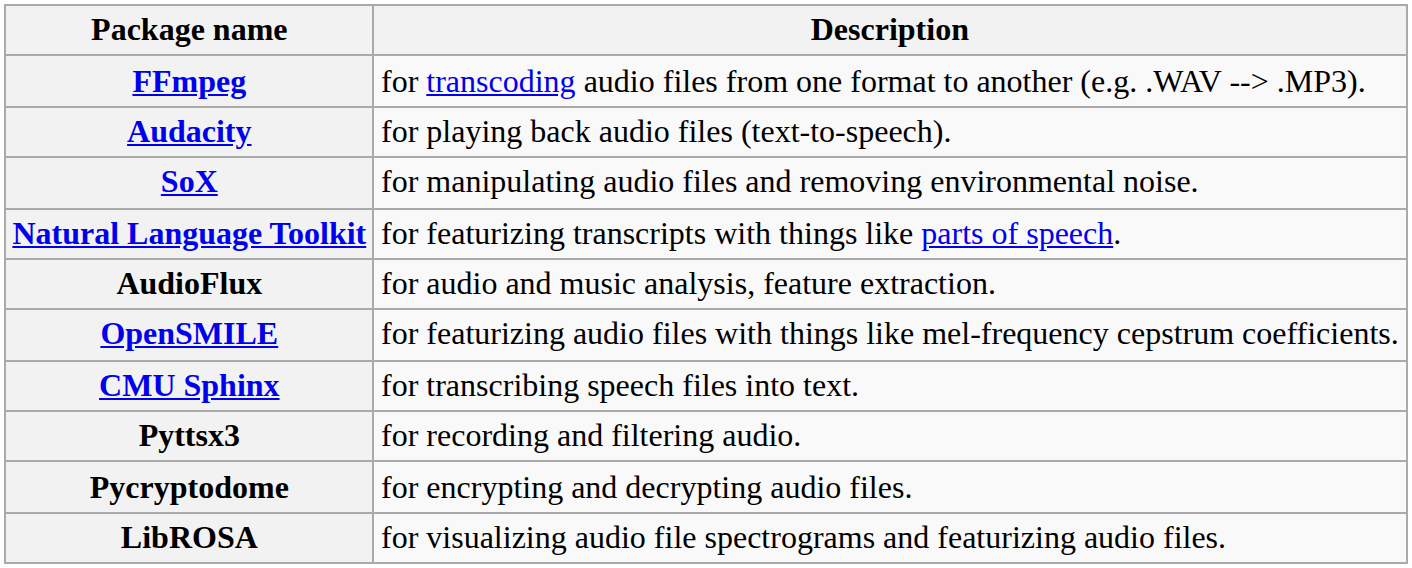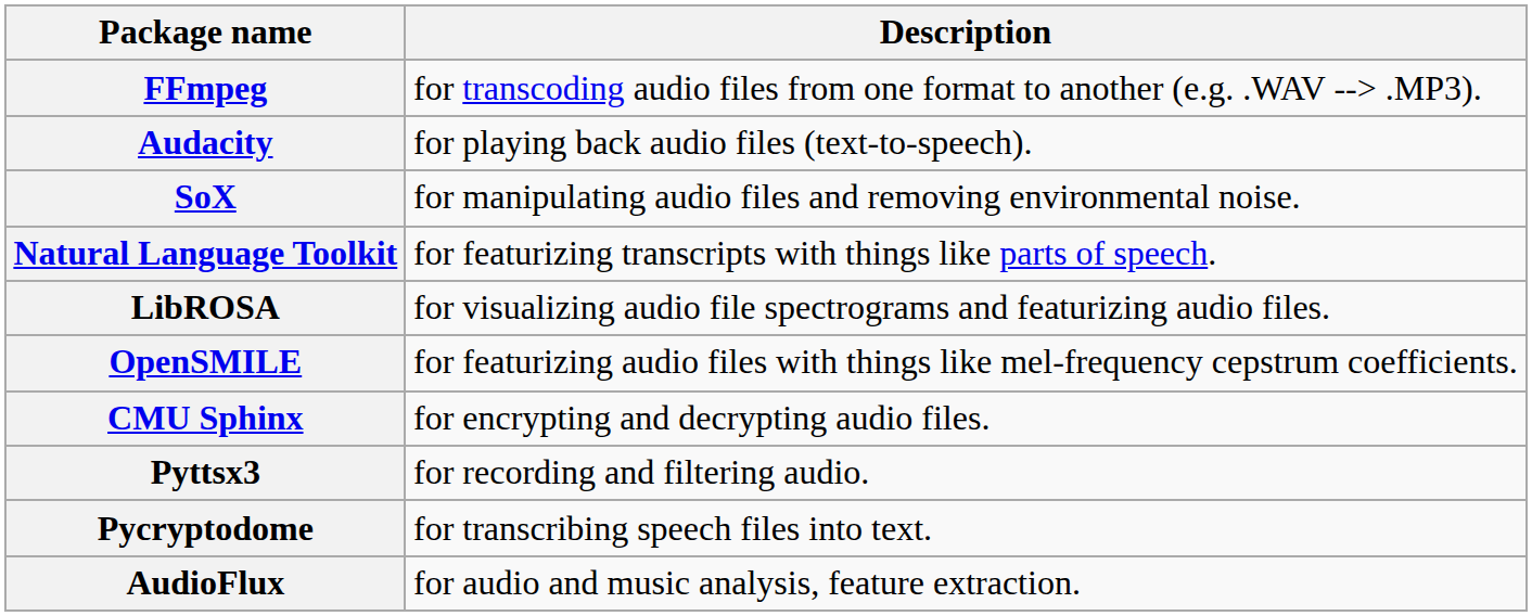 <table class="wikitable">
 <tr>
 <th>Package name</th>
 <th>Description</th>
 </tr>
 <tr>
 <th><a href='#'>FFmpeg</a></th>
 <td>for <a href='#'>transcoding</a> audio files from one format to another (e.g. .WAV --> .MP3).</td>
 </tr>
 <tr>
 <th><a href='#'>Audacity</a></th>
 <td>for playing back audio files (text-to-speech).</td>
 </tr>
 <tr>
 <th><a href='#'>SoX</a></th>
 <td>for manipulating audio files and removing environmental noise.</td>
 </tr>
 <tr>
 <th><a href='#'>Natural Language Toolkit</a></th>
 <td>for featurizing transcripts with things like <a href='#'>parts of speech</a>.</td>
 </tr>
 <tr>
-<th>AudioFlux</th>
-<td>for audio and music analysis, feature extraction.</td>
+<th>LibROSA</th>
+<td>for visualizing audio file spectrograms and featurizing audio files.</td>
 </tr>
 <tr>
 <th><a href='#'>OpenSMILE</a></th>
 <td>for featurizing audio files with things like mel-frequency cepstrum coefficients.</td>
 </tr>
 <tr>
 <th><a href='#'>CMU Sphinx</a></th>
-<td>for transcribing speech files into text.</td>
+<td>for encrypting and decrypting audio files.</td>
 </tr>
 <tr>
 <th>Pyttsx3</th>
 <td>for recording and filtering audio.</td>
 </tr>
 <tr>
 <th>Pycryptodome</th>
-<td>for encrypting and decrypting audio files.</td>
+<td>for transcribing speech files into text.</td>
 </tr>
 <tr>
-<th>LibROSA</th>
-<td>for visualizing audio file spectrograms and featurizing audio files.</td>
+<th>AudioFlux</th>
+<td>for audio and music analysis, feature extraction.</td>
 </tr>
 </table>
